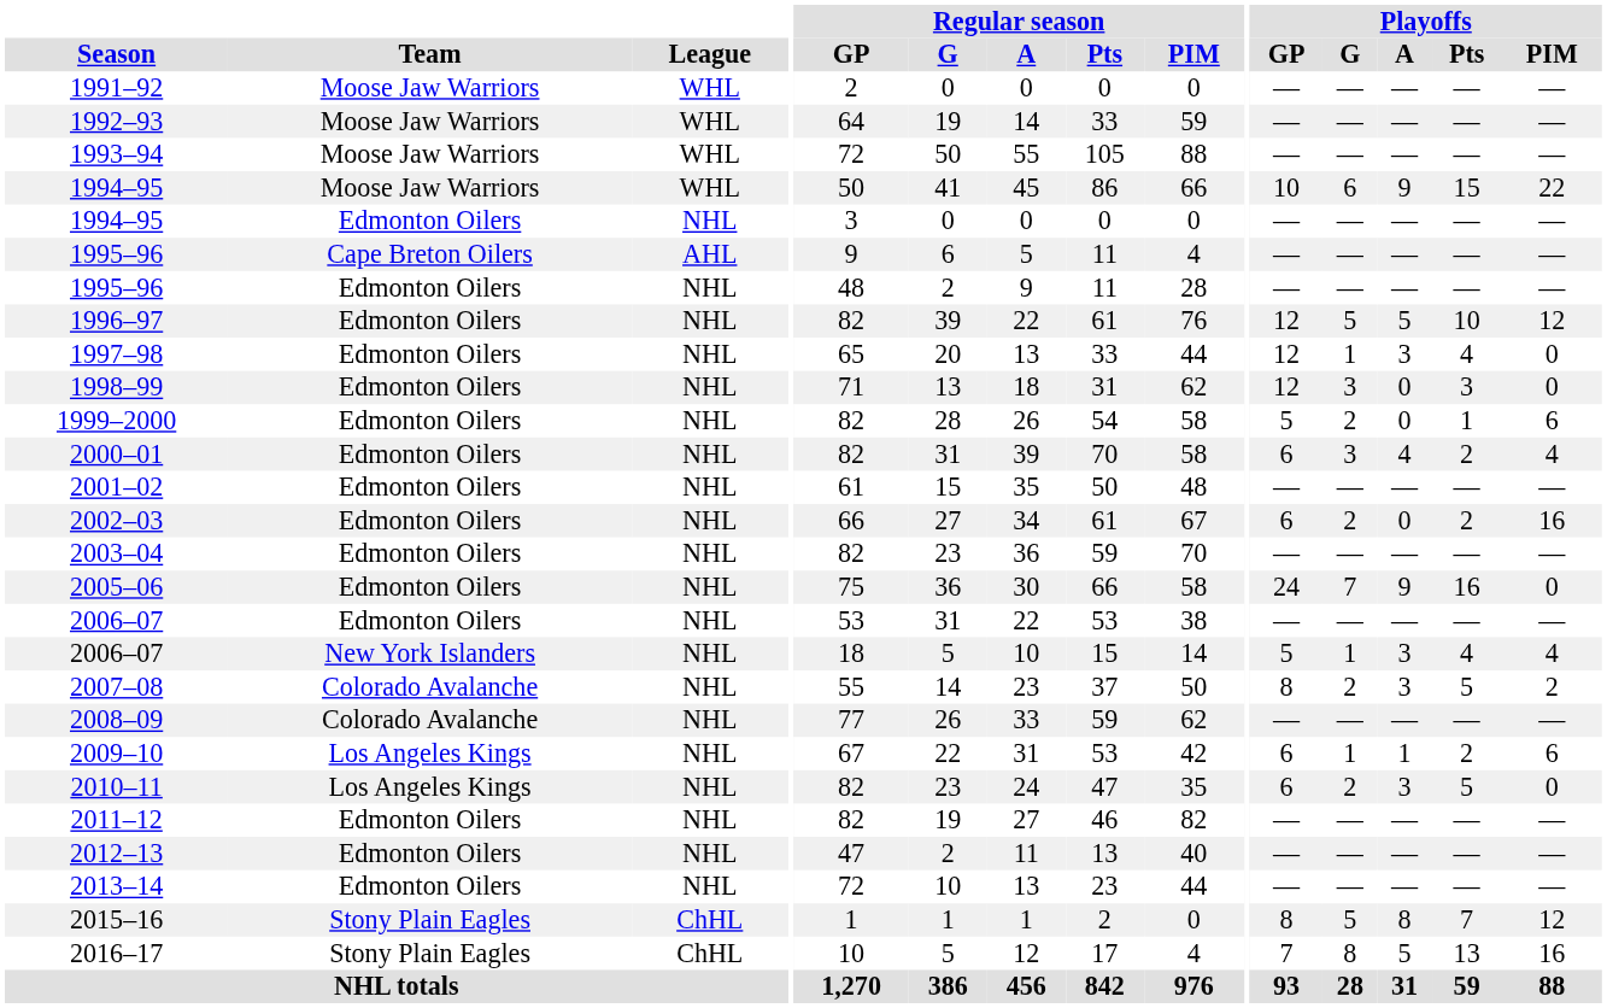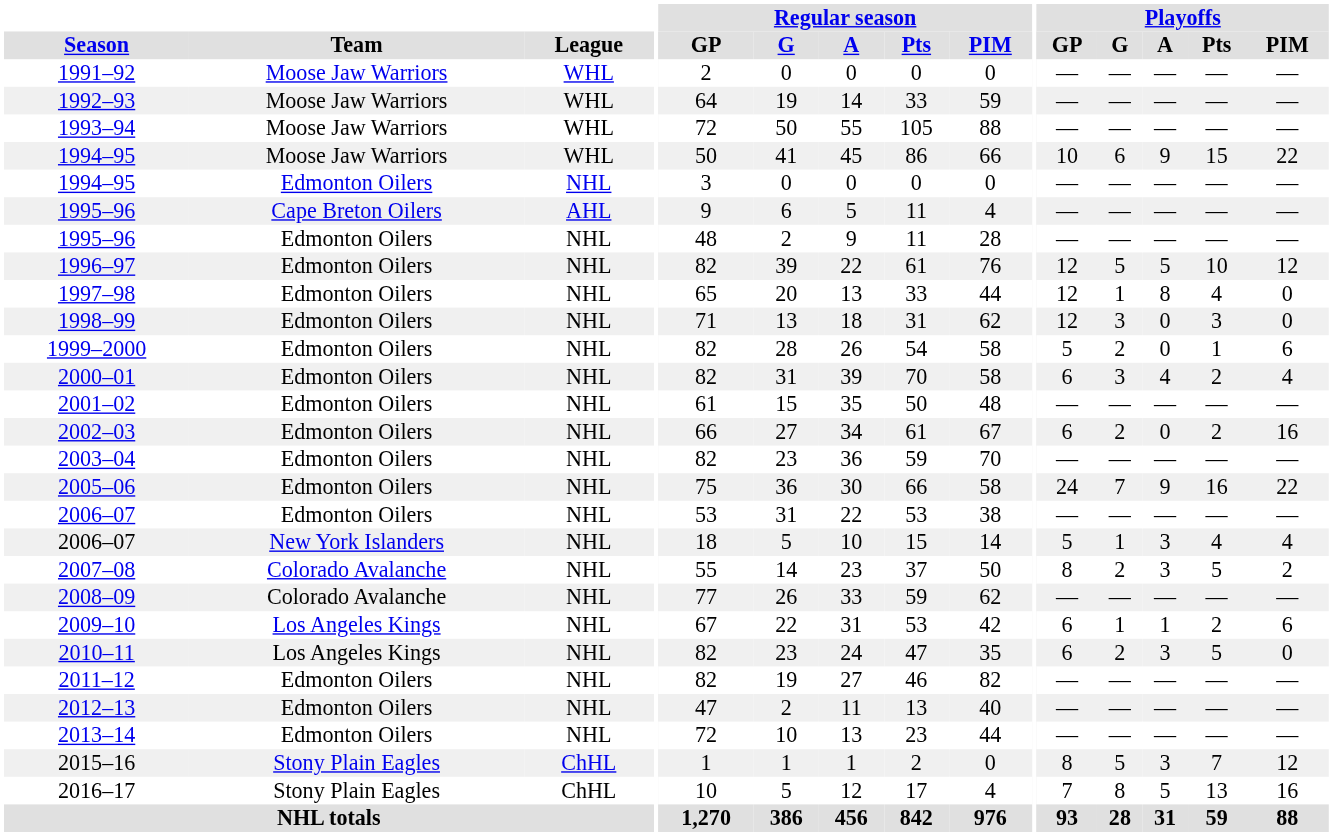 <table border="0" cellpadding="1" cellspacing="0" style="text-align:center; width:60em">
 <tr bgcolor="#e0e0e0">
 <th colspan="3"  bgcolor="#ffffff"></th>
 <th rowspan="99" bgcolor="#ffffff"></th>
 <th colspan="5"><a href='#'>Regular season</a></th>
 <th rowspan="99" bgcolor="#ffffff"></th>
 <th colspan="5"><a href='#'>Playoffs</a></th>
 </tr>
 <tr bgcolor="#e0e0e0">
 <th><a href='#'>Season</a></th>
 <th>Team</th>
 <th>League</th>
 <th>GP</th>
 <th><a href='#'>G</a></th>
 <th><a href='#'>A</a></th>
 <th><a href='#'>Pts</a></th>
 <th><a href='#'>PIM</a></th>
 <th>GP</th>
 <th>G</th>
 <th>A</th>
 <th>Pts</th>
 <th>PIM</th>
 </tr>
 <tr>
 <td><a href='#'>1991–92</a></td>
 <td><a href='#'>Moose Jaw Warriors</a></td>
 <td><a href='#'>WHL</a></td>
 <td>2</td>
 <td>0</td>
 <td>0</td>
 <td>0</td>
 <td>0</td>
 <td>—</td>
 <td>—</td>
 <td>—</td>
 <td>—</td>
 <td>—</td>
 </tr>
 <tr bgcolor="#f0f0f0">
 <td><a href='#'>1992–93</a></td>
 <td>Moose Jaw Warriors</td>
 <td>WHL</td>
 <td>64</td>
 <td>19</td>
 <td>14</td>
 <td>33</td>
 <td>59</td>
 <td>—</td>
 <td>—</td>
 <td>—</td>
 <td>—</td>
 <td>—</td>
 </tr>
 <tr>
 <td><a href='#'>1993–94</a></td>
 <td>Moose Jaw Warriors</td>
 <td>WHL</td>
 <td>72</td>
 <td>50</td>
 <td>55</td>
 <td>105</td>
 <td>88</td>
 <td>—</td>
 <td>—</td>
 <td>—</td>
 <td>—</td>
 <td>—</td>
 </tr>
 <tr bgcolor="#f0f0f0">
 <td><a href='#'>1994–95</a></td>
 <td>Moose Jaw Warriors</td>
 <td>WHL</td>
 <td>50</td>
 <td>41</td>
 <td>45</td>
 <td>86</td>
 <td>66</td>
 <td>10</td>
 <td>6</td>
 <td>9</td>
 <td>15</td>
 <td>22</td>
 </tr>
 <tr>
 <td><a href='#'>1994–95</a></td>
 <td><a href='#'>Edmonton Oilers</a></td>
 <td><a href='#'>NHL</a></td>
 <td>3</td>
 <td>0</td>
 <td>0</td>
 <td>0</td>
 <td>0</td>
 <td>—</td>
 <td>—</td>
 <td>—</td>
 <td>—</td>
 <td>—</td>
 </tr>
 <tr bgcolor="#f0f0f0">
 <td><a href='#'>1995–96</a></td>
 <td><a href='#'>Cape Breton Oilers</a></td>
 <td><a href='#'>AHL</a></td>
 <td>9</td>
 <td>6</td>
 <td>5</td>
 <td>11</td>
 <td>4</td>
 <td>—</td>
 <td>—</td>
 <td>—</td>
 <td>—</td>
 <td>—</td>
 </tr>
 <tr>
 <td><a href='#'>1995–96</a></td>
 <td>Edmonton Oilers</td>
 <td>NHL</td>
 <td>48</td>
 <td>2</td>
 <td>9</td>
 <td>11</td>
 <td>28</td>
 <td>—</td>
 <td>—</td>
 <td>—</td>
 <td>—</td>
 <td>—</td>
 </tr>
 <tr bgcolor="#f0f0f0">
 <td><a href='#'>1996–97</a></td>
 <td>Edmonton Oilers</td>
 <td>NHL</td>
 <td>82</td>
 <td>39</td>
 <td>22</td>
 <td>61</td>
 <td>76</td>
 <td>12</td>
 <td>5</td>
 <td>5</td>
 <td>10</td>
 <td>12</td>
 </tr>
 <tr>
 <td><a href='#'>1997–98</a></td>
 <td>Edmonton Oilers</td>
 <td>NHL</td>
 <td>65</td>
 <td>20</td>
 <td>13</td>
 <td>33</td>
 <td>44</td>
 <td>12</td>
 <td>1</td>
-<td>3</td>
+<td>8</td>
 <td>4</td>
 <td>0</td>
 </tr>
 <tr bgcolor="#f0f0f0">
 <td><a href='#'>1998–99</a></td>
 <td>Edmonton Oilers</td>
 <td>NHL</td>
 <td>71</td>
 <td>13</td>
 <td>18</td>
 <td>31</td>
 <td>62</td>
 <td>12</td>
 <td>3</td>
 <td>0</td>
 <td>3</td>
 <td>0</td>
 </tr>
 <tr>
 <td><a href='#'>1999–2000</a></td>
 <td>Edmonton Oilers</td>
 <td>NHL</td>
 <td>82</td>
 <td>28</td>
 <td>26</td>
 <td>54</td>
 <td>58</td>
 <td>5</td>
 <td>2</td>
 <td>0</td>
 <td>1</td>
 <td>6</td>
 </tr>
 <tr bgcolor="#f0f0f0">
 <td><a href='#'>2000–01</a></td>
 <td>Edmonton Oilers</td>
 <td>NHL</td>
 <td>82</td>
 <td>31</td>
 <td>39</td>
 <td>70</td>
 <td>58</td>
 <td>6</td>
 <td>3</td>
 <td>4</td>
 <td>2</td>
 <td>4</td>
 </tr>
 <tr>
 <td><a href='#'>2001–02</a></td>
 <td>Edmonton Oilers</td>
 <td>NHL</td>
 <td>61</td>
 <td>15</td>
 <td>35</td>
 <td>50</td>
 <td>48</td>
 <td>—</td>
 <td>—</td>
 <td>—</td>
 <td>—</td>
 <td>—</td>
 </tr>
 <tr bgcolor="#f0f0f0">
 <td><a href='#'>2002–03</a></td>
 <td>Edmonton Oilers</td>
 <td>NHL</td>
 <td>66</td>
 <td>27</td>
 <td>34</td>
 <td>61</td>
 <td>67</td>
 <td>6</td>
 <td>2</td>
 <td>0</td>
 <td>2</td>
 <td>16</td>
 </tr>
 <tr>
 <td><a href='#'>2003–04</a></td>
 <td>Edmonton Oilers</td>
 <td>NHL</td>
 <td>82</td>
 <td>23</td>
 <td>36</td>
 <td>59</td>
 <td>70</td>
 <td>—</td>
 <td>—</td>
 <td>—</td>
 <td>—</td>
 <td>—</td>
 </tr>
 <tr bgcolor="#f0f0f0">
 <td><a href='#'>2005–06</a></td>
 <td>Edmonton Oilers</td>
 <td>NHL</td>
 <td>75</td>
 <td>36</td>
 <td>30</td>
 <td>66</td>
 <td>58</td>
 <td>24</td>
 <td>7</td>
 <td>9</td>
 <td>16</td>
-<td>0</td>
+<td>22</td>
 </tr>
 <tr>
 <td><a href='#'>2006–07</a></td>
 <td>Edmonton Oilers</td>
 <td>NHL</td>
 <td>53</td>
 <td>31</td>
 <td>22</td>
 <td>53</td>
 <td>38</td>
 <td>—</td>
 <td>—</td>
 <td>—</td>
 <td>—</td>
 <td>—</td>
 </tr>
 <tr bgcolor="#f0f0f0">
 <td>2006–07</td>
 <td><a href='#'>New York Islanders</a></td>
 <td>NHL</td>
 <td>18</td>
 <td>5</td>
 <td>10</td>
 <td>15</td>
 <td>14</td>
 <td>5</td>
 <td>1</td>
 <td>3</td>
 <td>4</td>
 <td>4</td>
 </tr>
 <tr>
 <td><a href='#'>2007–08</a></td>
 <td><a href='#'>Colorado Avalanche</a></td>
 <td>NHL</td>
 <td>55</td>
 <td>14</td>
 <td>23</td>
 <td>37</td>
 <td>50</td>
 <td>8</td>
 <td>2</td>
 <td>3</td>
 <td>5</td>
 <td>2</td>
 </tr>
 <tr bgcolor="#f0f0f0">
 <td><a href='#'>2008–09</a></td>
 <td>Colorado Avalanche</td>
 <td>NHL</td>
 <td>77</td>
 <td>26</td>
 <td>33</td>
 <td>59</td>
 <td>62</td>
 <td>—</td>
 <td>—</td>
 <td>—</td>
 <td>—</td>
 <td>—</td>
 </tr>
 <tr>
 <td><a href='#'>2009–10</a></td>
 <td><a href='#'>Los Angeles Kings</a></td>
 <td>NHL</td>
 <td>67</td>
 <td>22</td>
 <td>31</td>
 <td>53</td>
 <td>42</td>
 <td>6</td>
 <td>1</td>
 <td>1</td>
 <td>2</td>
 <td>6</td>
 </tr>
 <tr bgcolor="#f0f0f0">
 <td><a href='#'>2010–11</a></td>
 <td>Los Angeles Kings</td>
 <td>NHL</td>
 <td>82</td>
 <td>23</td>
 <td>24</td>
 <td>47</td>
 <td>35</td>
 <td>6</td>
 <td>2</td>
 <td>3</td>
 <td>5</td>
 <td>0</td>
 </tr>
 <tr>
 <td><a href='#'>2011–12</a></td>
 <td>Edmonton Oilers</td>
 <td>NHL</td>
 <td>82</td>
 <td>19</td>
 <td>27</td>
 <td>46</td>
 <td>82</td>
 <td>—</td>
 <td>—</td>
 <td>—</td>
 <td>—</td>
 <td>—</td>
 </tr>
 <tr bgcolor="#f0f0f0">
 <td><a href='#'>2012–13</a></td>
 <td>Edmonton Oilers</td>
 <td>NHL</td>
 <td>47</td>
 <td>2</td>
 <td>11</td>
 <td>13</td>
 <td>40</td>
 <td>—</td>
 <td>—</td>
 <td>—</td>
 <td>—</td>
 <td>—</td>
 </tr>
 <tr>
 <td><a href='#'>2013–14</a></td>
 <td>Edmonton Oilers</td>
 <td>NHL</td>
 <td>72</td>
 <td>10</td>
 <td>13</td>
 <td>23</td>
 <td>44</td>
 <td>—</td>
 <td>—</td>
 <td>—</td>
 <td>—</td>
 <td>—</td>
 </tr>
 <tr bgcolor="#f0f0f0">
 <td>2015–16</td>
 <td><a href='#'>Stony Plain Eagles</a></td>
 <td><a href='#'>ChHL</a></td>
 <td>1</td>
 <td>1</td>
 <td>1</td>
 <td>2</td>
 <td>0</td>
 <td>8</td>
 <td>5</td>
-<td>8</td>
+<td>3</td>
 <td>7</td>
 <td>12</td>
 </tr>
 <tr>
 <td>2016–17</td>
 <td>Stony Plain Eagles</td>
 <td>ChHL</td>
 <td>10</td>
 <td>5</td>
 <td>12</td>
 <td>17</td>
 <td>4</td>
 <td>7</td>
 <td>8</td>
 <td>5</td>
 <td>13</td>
 <td>16</td>
 </tr>
 <tr bgcolor="#e0e0e0">
 <th colspan="3">NHL totals</th>
 <th>1,270</th>
 <th>386</th>
 <th>456</th>
 <th>842</th>
 <th>976</th>
 <th>93</th>
 <th>28</th>
 <th>31</th>
 <th>59</th>
 <th>88</th>
 </tr>
 </table>
